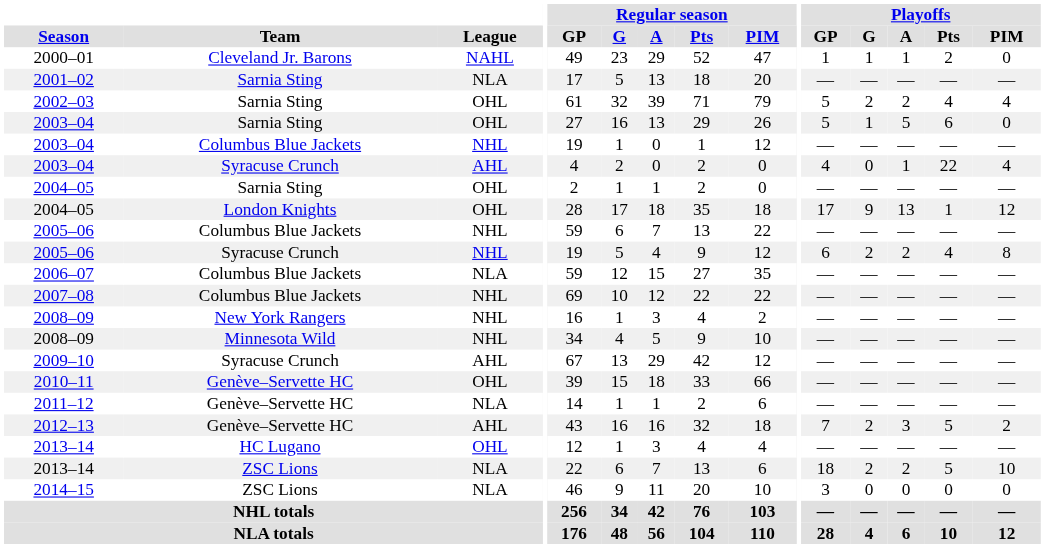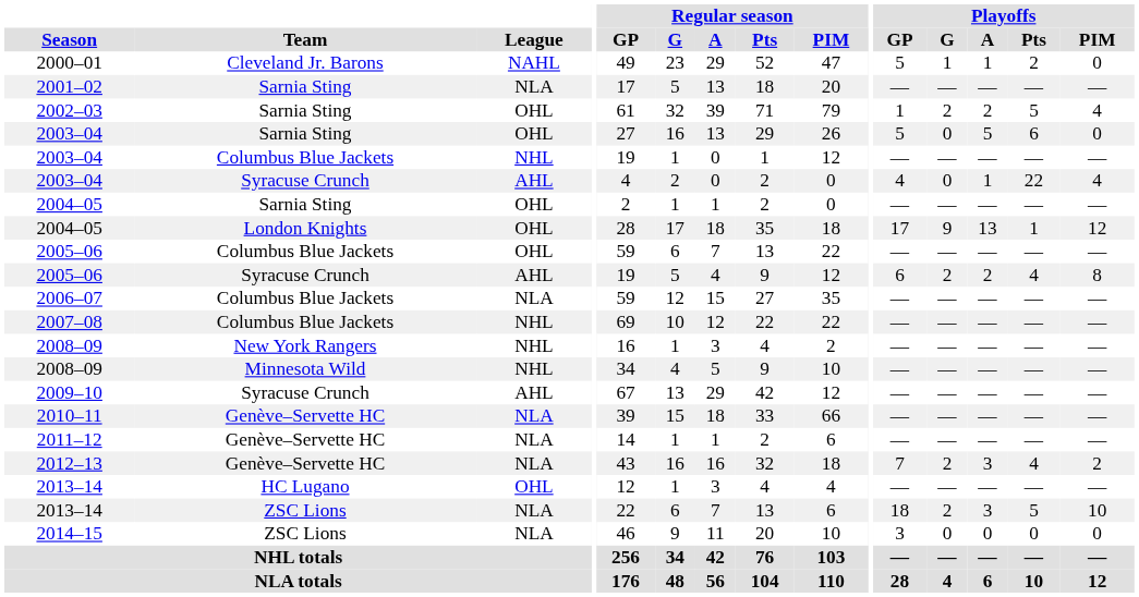 <table border="0" cellpadding="1" cellspacing="0" style="text-align:center; width:60em">
 <tr bgcolor="#e0e0e0">
 <th colspan="3" bgcolor="#ffffff"></th>
 <th rowspan="99" bgcolor="#ffffff"></th>
 <th colspan="5"><a href='#'>Regular season</a></th>
 <th rowspan="99" bgcolor="#ffffff"></th>
 <th colspan="5"><a href='#'>Playoffs</a></th>
 </tr>
 <tr bgcolor="#e0e0e0">
 <th><a href='#'>Season</a></th>
 <th>Team</th>
 <th>League</th>
 <th>GP</th>
 <th><a href='#'>G</a></th>
 <th><a href='#'>A</a></th>
 <th><a href='#'>Pts</a></th>
 <th><a href='#'>PIM</a></th>
 <th>GP</th>
 <th>G</th>
 <th>A</th>
 <th>Pts</th>
 <th>PIM</th>
 </tr>
 <tr>
 <td>2000–01</td>
 <td><a href='#'>Cleveland Jr. Barons</a></td>
 <td><a href='#'>NAHL</a></td>
 <td>49</td>
 <td>23</td>
 <td>29</td>
 <td>52</td>
 <td>47</td>
-<td>1</td>
+<td>5</td>
 <td>1</td>
 <td>1</td>
 <td>2</td>
 <td>0</td>
 </tr>
 <tr bgcolor="#f0f0f0">
 <td><a href='#'>2001–02</a></td>
 <td><a href='#'>Sarnia Sting</a></td>
 <td>NLA</td>
 <td>17</td>
 <td>5</td>
 <td>13</td>
 <td>18</td>
 <td>20</td>
 <td>—</td>
 <td>—</td>
 <td>—</td>
 <td>—</td>
 <td>—</td>
 </tr>
 <tr>
 <td><a href='#'>2002–03</a></td>
 <td>Sarnia Sting</td>
 <td>OHL</td>
 <td>61</td>
 <td>32</td>
 <td>39</td>
 <td>71</td>
 <td>79</td>
-<td>5</td>
+<td>1</td>
 <td>2</td>
 <td>2</td>
-<td>4</td>
+<td>5</td>
 <td>4</td>
 </tr>
 <tr bgcolor="#f0f0f0">
 <td><a href='#'>2003–04</a></td>
 <td>Sarnia Sting</td>
 <td>OHL</td>
 <td>27</td>
 <td>16</td>
 <td>13</td>
 <td>29</td>
 <td>26</td>
 <td>5</td>
-<td>1</td>
+<td>0</td>
 <td>5</td>
 <td>6</td>
 <td>0</td>
 </tr>
 <tr>
 <td><a href='#'>2003–04</a></td>
 <td><a href='#'>Columbus Blue Jackets</a></td>
 <td><a href='#'>NHL</a></td>
 <td>19</td>
 <td>1</td>
 <td>0</td>
 <td>1</td>
 <td>12</td>
 <td>—</td>
 <td>—</td>
 <td>—</td>
 <td>—</td>
 <td>—</td>
 </tr>
 <tr bgcolor="#f0f0f0">
 <td><a href='#'>2003–04</a></td>
 <td><a href='#'>Syracuse Crunch</a></td>
 <td><a href='#'>AHL</a></td>
 <td>4</td>
 <td>2</td>
 <td>0</td>
 <td>2</td>
 <td>0</td>
 <td>4</td>
 <td>0</td>
 <td>1</td>
 <td>22</td>
 <td>4</td>
 </tr>
 <tr>
 <td><a href='#'>2004–05</a></td>
 <td>Sarnia Sting</td>
 <td>OHL</td>
 <td>2</td>
 <td>1</td>
 <td>1</td>
 <td>2</td>
 <td>0</td>
 <td>—</td>
 <td>—</td>
 <td>—</td>
 <td>—</td>
 <td>—</td>
 </tr>
 <tr bgcolor="#f0f0f0">
 <td>2004–05</td>
 <td><a href='#'>London Knights</a></td>
 <td>OHL</td>
 <td>28</td>
 <td>17</td>
 <td>18</td>
 <td>35</td>
 <td>18</td>
 <td>17</td>
 <td>9</td>
 <td>13</td>
 <td>1</td>
 <td>12</td>
 </tr>
 <tr>
 <td><a href='#'>2005–06</a></td>
 <td>Columbus Blue Jackets</td>
-<td>NHL</td>
+<td>OHL</td>
 <td>59</td>
 <td>6</td>
 <td>7</td>
 <td>13</td>
 <td>22</td>
 <td>—</td>
 <td>—</td>
 <td>—</td>
 <td>—</td>
 <td>—</td>
 </tr>
 <tr bgcolor="#f0f0f0">
 <td><a href='#'>2005–06</a></td>
 <td>Syracuse Crunch</td>
-<td><a href='#'>NHL</a></td>
+<td>AHL</td>
 <td>19</td>
 <td>5</td>
 <td>4</td>
 <td>9</td>
 <td>12</td>
 <td>6</td>
 <td>2</td>
 <td>2</td>
 <td>4</td>
 <td>8</td>
 </tr>
 <tr>
 <td><a href='#'>2006–07</a></td>
 <td>Columbus Blue Jackets</td>
 <td>NLA</td>
 <td>59</td>
 <td>12</td>
 <td>15</td>
 <td>27</td>
 <td>35</td>
 <td>—</td>
 <td>—</td>
 <td>—</td>
 <td>—</td>
 <td>—</td>
 </tr>
 <tr bgcolor="#f0f0f0">
 <td><a href='#'>2007–08</a></td>
 <td>Columbus Blue Jackets</td>
 <td>NHL</td>
 <td>69</td>
 <td>10</td>
 <td>12</td>
 <td>22</td>
 <td>22</td>
 <td>—</td>
 <td>—</td>
 <td>—</td>
 <td>—</td>
 <td>—</td>
 </tr>
 <tr>
 <td><a href='#'>2008–09</a></td>
 <td><a href='#'>New York Rangers</a></td>
 <td>NHL</td>
 <td>16</td>
 <td>1</td>
 <td>3</td>
 <td>4</td>
 <td>2</td>
 <td>—</td>
 <td>—</td>
 <td>—</td>
 <td>—</td>
 <td>—</td>
 </tr>
 <tr bgcolor="#f0f0f0">
 <td>2008–09</td>
 <td><a href='#'>Minnesota Wild</a></td>
 <td>NHL</td>
 <td>34</td>
 <td>4</td>
 <td>5</td>
 <td>9</td>
 <td>10</td>
 <td>—</td>
 <td>—</td>
 <td>—</td>
 <td>—</td>
 <td>—</td>
 </tr>
 <tr>
 <td><a href='#'>2009–10</a></td>
 <td>Syracuse Crunch</td>
 <td>AHL</td>
 <td>67</td>
 <td>13</td>
 <td>29</td>
 <td>42</td>
 <td>12</td>
 <td>—</td>
 <td>—</td>
 <td>—</td>
 <td>—</td>
 <td>—</td>
 </tr>
 <tr bgcolor="#f0f0f0">
 <td><a href='#'>2010–11</a></td>
 <td><a href='#'>Genève–Servette HC</a></td>
-<td>OHL</td>
+<td><a href='#'>NLA</a></td>
 <td>39</td>
 <td>15</td>
 <td>18</td>
 <td>33</td>
 <td>66</td>
 <td>—</td>
 <td>—</td>
 <td>—</td>
 <td>—</td>
 <td>—</td>
 </tr>
 <tr>
 <td><a href='#'>2011–12</a></td>
 <td>Genève–Servette HC</td>
 <td>NLA</td>
 <td>14</td>
 <td>1</td>
 <td>1</td>
 <td>2</td>
 <td>6</td>
 <td>—</td>
 <td>—</td>
 <td>—</td>
 <td>—</td>
 <td>—</td>
 </tr>
 <tr bgcolor="#f0f0f0">
 <td><a href='#'>2012–13</a></td>
 <td>Genève–Servette HC</td>
-<td>AHL</td>
+<td>NLA</td>
 <td>43</td>
 <td>16</td>
 <td>16</td>
 <td>32</td>
 <td>18</td>
 <td>7</td>
 <td>2</td>
 <td>3</td>
-<td>5</td>
+<td>4</td>
 <td>2</td>
 </tr>
 <tr>
 <td><a href='#'>2013–14</a></td>
 <td><a href='#'>HC Lugano</a></td>
 <td><a href='#'>OHL</a></td>
 <td>12</td>
 <td>1</td>
 <td>3</td>
 <td>4</td>
 <td>4</td>
 <td>—</td>
 <td>—</td>
 <td>—</td>
 <td>—</td>
 <td>—</td>
 </tr>
 <tr bgcolor="#f0f0f0">
 <td>2013–14</td>
 <td><a href='#'>ZSC Lions</a></td>
 <td>NLA</td>
 <td>22</td>
 <td>6</td>
 <td>7</td>
 <td>13</td>
 <td>6</td>
 <td>18</td>
 <td>2</td>
-<td>2</td>
+<td>3</td>
 <td>5</td>
 <td>10</td>
 </tr>
 <tr>
 <td><a href='#'>2014–15</a></td>
 <td>ZSC Lions</td>
 <td>NLA</td>
 <td>46</td>
 <td>9</td>
 <td>11</td>
 <td>20</td>
 <td>10</td>
 <td>3</td>
 <td>0</td>
 <td>0</td>
 <td>0</td>
 <td>0</td>
 </tr>
 <tr bgcolor="#e0e0e0">
 <th colspan="3">NHL totals</th>
 <th>256</th>
 <th>34</th>
 <th>42</th>
 <th>76</th>
 <th>103</th>
 <th>—</th>
 <th>—</th>
 <th>—</th>
 <th>—</th>
 <th>—</th>
 </tr>
 <tr bgcolor="#e0e0e0">
 <th colspan="3">NLA totals</th>
 <th>176</th>
 <th>48</th>
 <th>56</th>
 <th>104</th>
 <th>110</th>
 <th>28</th>
 <th>4</th>
 <th>6</th>
 <th>10</th>
 <th>12</th>
 </tr>
 </table>
